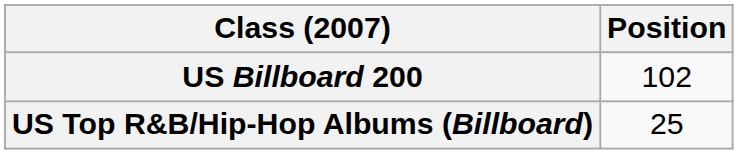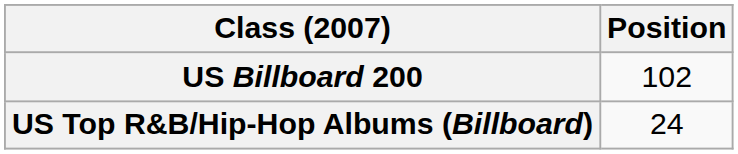 <table class="wikitable plainrowheaders" style="text-align:center">
 <tr>
 <th>Class (2007)</th>
 <th>Position</th>
 </tr>
 <tr>
 <th scope="row">US <em>Billboard</em> 200</th>
 <td style="text-align:center;">102</td>
 </tr>
 <tr>
 <th scope="row">US Top R&B/Hip-Hop Albums (<em>Billboard</em>)</th>
-<td style="text-align:center;">25</td>
+<td style="text-align:center;">24</td>
 </tr>
 </table>
